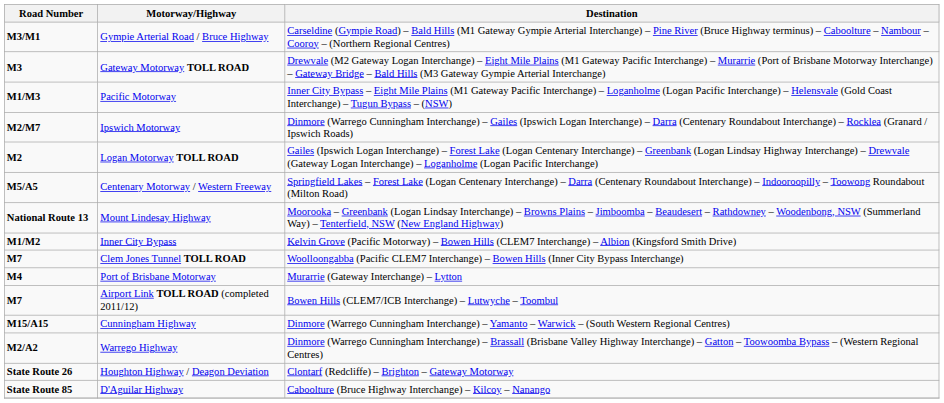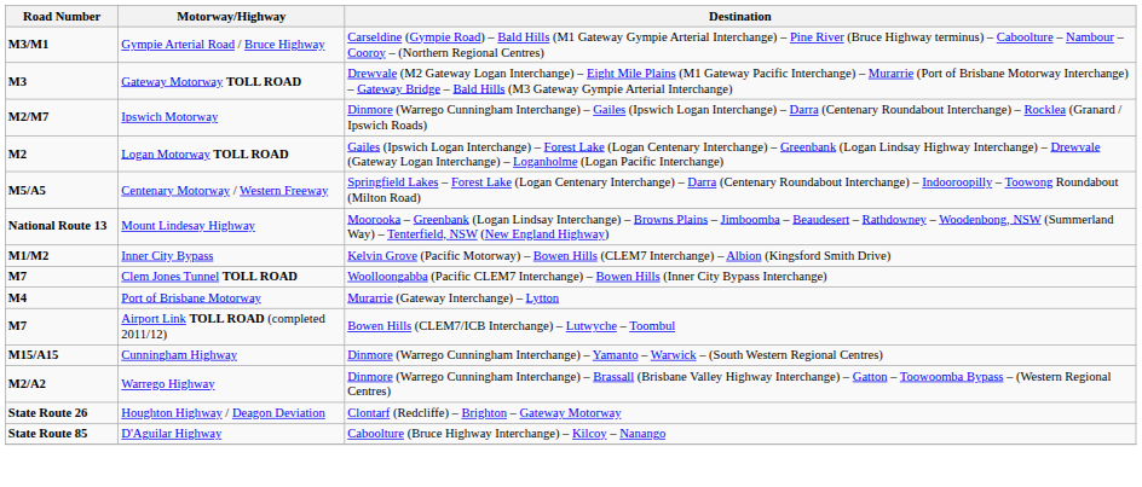 <table class="wikitable sortable" style="font-size:89%;width:100%">
 <tr bgcolor=lightgrey>
 <th width="10%">Road Number</th>
 <th width="20%", class="unsortable">Motorway/Highway</th>
 <th width="70%">Destination</th>
 </tr>
 <tr>
 <td> <strong>M3/M1</strong></td>
 <td><a href='#'>Gympie Arterial Road</a> / <a href='#'>Bruce Highway</a></td>
 <td><a href='#'>Carseldine</a> (<a href='#'>Gympie Road</a>) – <a href='#'>Bald Hills</a> (M1 Gateway Gympie Arterial Interchange) – <a href='#'>Pine River</a> (Bruce Highway terminus) – <a href='#'>Caboolture</a> – <a href='#'>Nambour</a> – <a href='#'>Cooroy</a> – (Northern Regional Centres)</td>
 </tr>
 <tr>
 <td> <strong>M3</strong></td>
 <td><a href='#'>Gateway Motorway</a> <strong>TOLL ROAD</strong></td>
 <td><a href='#'>Drewvale</a> (M2 Gateway Logan Interchange) – <a href='#'>Eight Mile Plains</a> (M1 Gateway Pacific Interchange) – <a href='#'>Murarrie</a> (Port of Brisbane Motorway Interchange) – <a href='#'>Gateway Bridge</a> – <a href='#'>Bald Hills</a> (M3 Gateway Gympie Arterial Interchange)</td>
-</tr>
-<tr>
-<td> <strong>M1/M3</strong></td>
-<td><a href='#'>Pacific Motorway</a></td>
-<td><a href='#'>Inner City Bypass</a> – <a href='#'>Eight Mile Plains</a> (M1 Gateway Pacific Interchange) – <a href='#'>Loganholme</a> (Logan Pacific Interchange) – <a href='#'>Helensvale</a> (Gold Coast Interchange) – <a href='#'>Tugun Bypass</a> – (<a href='#'>NSW</a>)</td>
 </tr>
 <tr>
 <td> <strong>M2/M7</strong></td>
 <td><a href='#'>Ipswich Motorway</a></td>
 <td><a href='#'>Dinmore</a> (Warrego Cunningham Interchange) – <a href='#'>Gailes</a> (Ipswich Logan Interchange) – <a href='#'>Darra</a> (Centenary Roundabout Interchange) – <a href='#'>Rocklea</a> (Granard / Ipswich Roads)</td>
 </tr>
 <tr>
 <td> <strong>M2</strong></td>
 <td><a href='#'>Logan Motorway</a> <strong>TOLL ROAD</strong></td>
 <td><a href='#'>Gailes</a> (Ipswich Logan Interchange) – <a href='#'>Forest Lake</a> (Logan Centenary Interchange) – <a href='#'>Greenbank</a> (Logan Lindsay Highway Interchange) – <a href='#'>Drewvale</a> (Gateway Logan Interchange) – <a href='#'>Loganholme</a> (Logan Pacific Interchange)</td>
 </tr>
 <tr>
 <td> <strong>M5/A5</strong></td>
 <td><a href='#'>Centenary Motorway</a> / <a href='#'>Western Freeway</a></td>
 <td><a href='#'>Springfield Lakes</a> – <a href='#'>Forest Lake</a> (Logan Centenary Interchange) – <a href='#'>Darra</a> (Centenary Roundabout Interchange) – <a href='#'>Indooroopilly</a> – <a href='#'>Toowong</a> Roundabout (Milton Road)</td>
 </tr>
 <tr>
 <td> <strong>National Route 13</strong></td>
 <td><a href='#'>Mount Lindesay Highway</a></td>
 <td><a href='#'>Moorooka</a> – <a href='#'>Greenbank</a> (Logan Lindsay Interchange) – <a href='#'>Browns Plains</a> – <a href='#'>Jimboomba</a> – <a href='#'>Beaudesert</a> – <a href='#'>Rathdowney</a> – <a href='#'> Woodenbong, NSW</a> (Summerland Way) – <a href='#'>Tenterfield, NSW</a> (<a href='#'>New England Highway</a>)</td>
 </tr>
 <tr>
 <td> <strong>M1/M2</strong></td>
 <td><a href='#'>Inner City Bypass</a></td>
 <td><a href='#'>Kelvin Grove</a> (Pacific Motorway) – <a href='#'>Bowen Hills</a> (CLEM7 Interchange) – <a href='#'>Albion</a> (Kingsford Smith Drive)</td>
 </tr>
 <tr>
 <td> <strong>M7</strong></td>
 <td><a href='#'>Clem Jones Tunnel</a> <strong>TOLL ROAD</strong></td>
 <td><a href='#'>Woolloongabba</a> (Pacific CLEM7 Interchange) – <a href='#'>Bowen Hills</a> (Inner City Bypass Interchange)</td>
 </tr>
 <tr>
 <td> <strong>M4</strong></td>
 <td><a href='#'>Port of Brisbane Motorway</a></td>
 <td><a href='#'>Murarrie</a> (Gateway Interchange) – <a href='#'>Lytton</a></td>
 </tr>
 <tr>
 <td> <strong>M7</strong></td>
 <td><a href='#'>Airport Link</a> <strong>TOLL ROAD</strong> (completed 2011/12)</td>
 <td><a href='#'>Bowen Hills</a> (CLEM7/ICB Interchange) – <a href='#'>Lutwyche</a> – <a href='#'>Toombul</a></td>
 </tr>
 <tr>
 <td> <strong>M15/A15</strong></td>
 <td><a href='#'>Cunningham Highway</a></td>
 <td><a href='#'>Dinmore</a> (Warrego Cunningham Interchange) – <a href='#'>Yamanto</a> – <a href='#'>Warwick</a> – (South Western Regional Centres)</td>
 </tr>
 <tr>
 <td> <strong>M2/A2</strong></td>
 <td><a href='#'>Warrego Highway</a></td>
 <td><a href='#'>Dinmore</a> (Warrego Cunningham Interchange) – <a href='#'>Brassall</a> (Brisbane Valley Highway Interchange) – <a href='#'>Gatton</a> – <a href='#'>Toowoomba Bypass</a> – (Western Regional Centres)</td>
 </tr>
 <tr>
 <td> <strong>State Route 26</strong></td>
 <td><a href='#'>Houghton Highway</a> / <a href='#'>Deagon Deviation</a></td>
 <td><a href='#'>Clontarf</a> (Redcliffe) – <a href='#'>Brighton</a> – <a href='#'>Gateway Motorway</a></td>
 </tr>
 <tr>
 <td> <strong>State Route 85</strong></td>
 <td><a href='#'>D'Aguilar Highway</a></td>
 <td><a href='#'>Caboolture</a> (Bruce Highway Interchange) – <a href='#'>Kilcoy</a> – <a href='#'>Nanango</a></td>
 </tr>
 <tr>
 </tr>
 </table>
